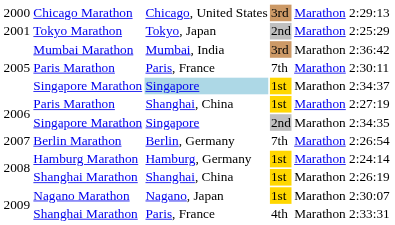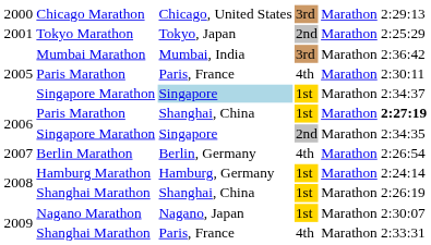 <table>
 <tr>
 <td>2000</td>
 <td><a href='#'>Chicago Marathon</a></td>
 <td><a href='#'>Chicago</a>, United States</td>
 <td bgcolor="cc9966">3rd</td>
 <td><a href='#'>Marathon</a></td>
 <td>2:29:13</td>
 </tr>
 <tr>
 <td>2001</td>
 <td><a href='#'>Tokyo Marathon</a></td>
 <td><a href='#'>Tokyo</a>, Japan</td>
 <td bgcolor="silver">2nd</td>
 <td><a href='#'>Marathon</a></td>
 <td>2:25:29</td>
 </tr>
 <tr>
 <td rowspan=3>2005</td>
 <td><a href='#'>Mumbai Marathon</a></td>
 <td><a href='#'>Mumbai</a>, India</td>
 <td bgcolor="cc9966">3rd</td>
 <td>Marathon</td>
 <td>2:36:42</td>
 </tr>
 <tr>
 <td><a href='#'>Paris Marathon</a></td>
 <td><a href='#'>Paris</a>, France</td>
-<td>7th</td>
+<td>4th</td>
 <td><a href='#'>Marathon</a></td>
 <td>2:30:11</td>
 </tr>
 <tr>
 <td><a href='#'>Singapore Marathon</a></td>
 <td style="background: lightblue;"><a href='#'>Singapore</a></td>
 <td bgcolor="gold">1st</td>
 <td>Marathon</td>
 <td>2:34:37</td>
 </tr>
 <tr>
 <td rowspan=2>2006</td>
 <td><a href='#'>Paris Marathon</a></td>
 <td><a href='#'>Shanghai</a>, China</td>
 <td bgcolor="gold">1st</td>
 <td><a href='#'>Marathon</a></td>
-<td>2:27:19</td>
+<td><strong>2:27:19</strong></td>
 </tr>
 <tr>
 <td><a href='#'>Singapore Marathon</a></td>
 <td><a href='#'>Singapore</a></td>
 <td bgcolor="silver">2nd</td>
 <td>Marathon</td>
 <td>2:34:35</td>
 </tr>
 <tr>
 <td>2007</td>
 <td><a href='#'>Berlin Marathon</a></td>
 <td><a href='#'>Berlin</a>, Germany</td>
-<td>7th</td>
+<td>4th</td>
 <td><a href='#'>Marathon</a></td>
 <td>2:26:54</td>
 </tr>
 <tr>
 <td rowspan=2>2008</td>
 <td><a href='#'>Hamburg Marathon</a></td>
 <td><a href='#'>Hamburg</a>, Germany</td>
 <td bgcolor="gold">1st</td>
 <td><a href='#'>Marathon</a></td>
 <td>2:24:14</td>
 </tr>
 <tr>
 <td><a href='#'>Shanghai Marathon</a></td>
 <td><a href='#'>Shanghai</a>, China</td>
 <td bgcolor="gold">1st</td>
 <td>Marathon</td>
 <td>2:26:19</td>
 </tr>
 <tr>
 <td rowspan=2>2009</td>
 <td><a href='#'>Nagano Marathon</a></td>
 <td><a href='#'>Nagano</a>, Japan</td>
 <td bgcolor="gold">1st</td>
 <td>Marathon</td>
 <td>2:30:07</td>
 </tr>
 <tr>
 <td><a href='#'>Shanghai Marathon</a></td>
 <td><a href='#'>Paris</a>, France</td>
 <td>4th</td>
 <td>Marathon</td>
 <td>2:33:31</td>
 </tr>
 </table>
